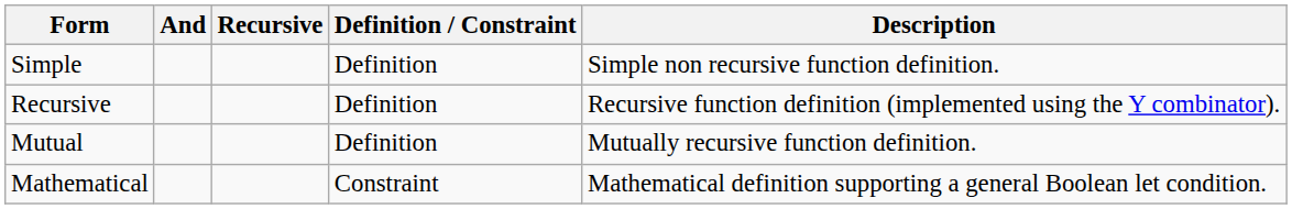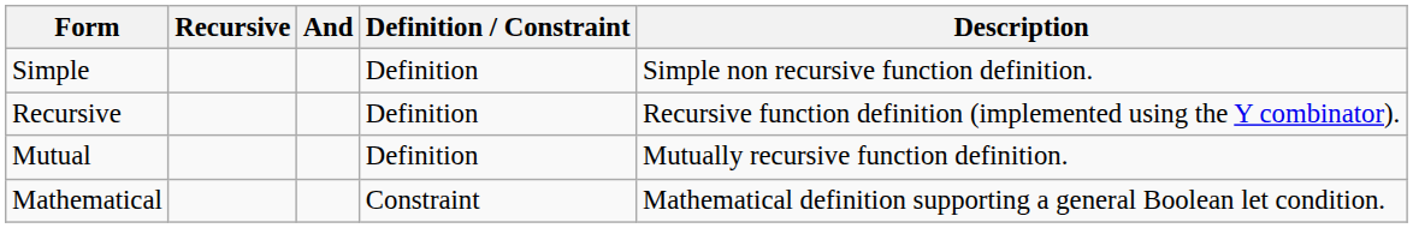 <table class="wikitable">
 <tr>
 <th>Form</th>
+<th>Recursive</th>
 <th>And</th>
-<th>Recursive</th>
 <th>Definition / Constraint</th>
 <th>Description</th>
 </tr>
 <tr>
 <td>Simple</td>
 <td></td>
 <td></td>
 <td>Definition</td>
 <td>Simple non recursive function definition.</td>
 </tr>
 <tr>
 <td>Recursive</td>
 <td></td>
 <td></td>
 <td>Definition</td>
 <td>Recursive function definition (implemented using the <a href='#'>Y combinator</a>).</td>
 </tr>
 <tr>
 <td>Mutual</td>
 <td></td>
 <td></td>
 <td>Definition</td>
 <td>Mutually recursive function definition.</td>
 </tr>
 <tr>
 <td>Mathematical</td>
 <td></td>
 <td></td>
 <td>Constraint</td>
 <td>Mathematical definition supporting a general Boolean let condition.</td>
 </tr>
 </table>
